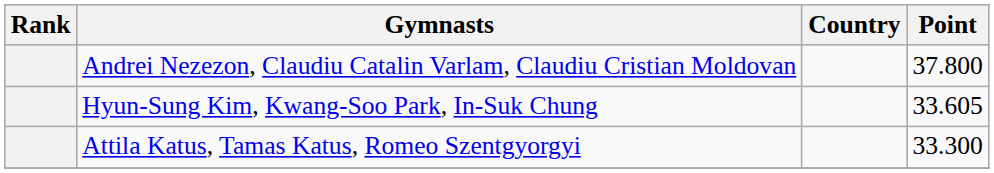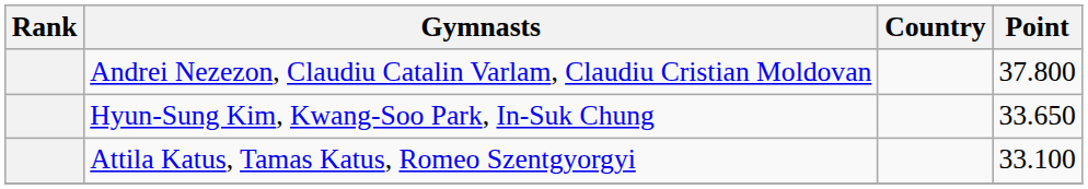 <table class="wikitable sortable">
 <tr>
 <th>Rank</th>
 <th>Gymnasts</th>
 <th>Country</th>
 <th>Point</th>
 </tr>
 <tr>
 <th></th>
 <td><a href='#'>Andrei Nezezon</a>, <a href='#'>Claudiu Catalin Varlam</a>, <a href='#'>Claudiu Cristian Moldovan</a></td>
 <td></td>
 <td>37.800</td>
 </tr>
 <tr>
 <th></th>
 <td><a href='#'>Hyun-Sung Kim</a>, <a href='#'>Kwang-Soo Park</a>, <a href='#'>In-Suk Chung</a></td>
 <td></td>
-<td>33.605</td>
+<td>33.650</td>
 </tr>
 <tr>
 <th></th>
 <td><a href='#'>Attila Katus</a>, <a href='#'>Tamas Katus</a>, <a href='#'>Romeo Szentgyorgyi</a></td>
 <td></td>
-<td>33.300</td>
+<td>33.100</td>
 </tr>
 <tr>
 </tr>
 </table>
